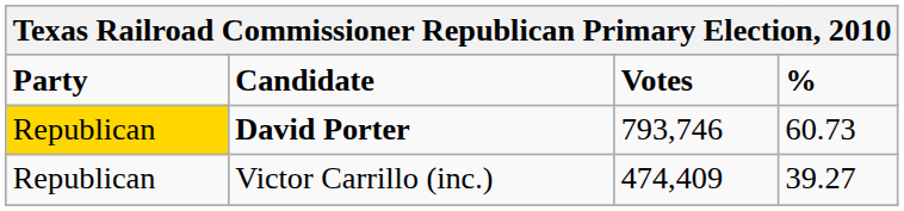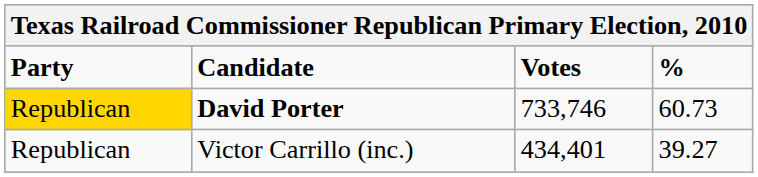 <table class="wikitable">
 <tr>
 <th colspan="4">Texas Railroad Commissioner Republican Primary Election, 2010</th>
 </tr>
 <tr>
 <td><strong>Party</strong></td>
 <td><strong>Candidate</strong></td>
 <td><strong>Votes</strong></td>
 <td><strong>%</strong></td>
 </tr>
 <tr>
 <td style="background: gold;">Republican</td>
 <td><strong>David Porter</strong></td>
-<td>793,746</td>
+<td>733,746</td>
 <td>60.73</td>
 </tr>
 <tr>
 <td>Republican</td>
 <td>Victor Carrillo (inc.)</td>
-<td>474,409</td>
+<td>434,401</td>
 <td>39.27</td>
 </tr>
 </table>
